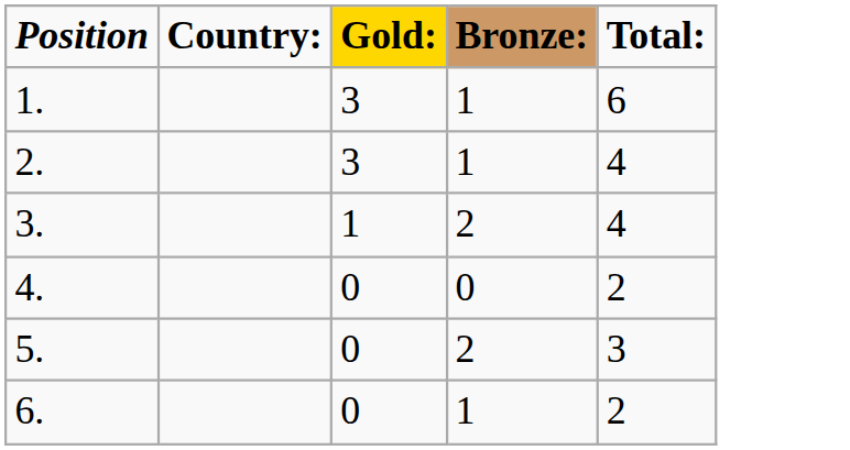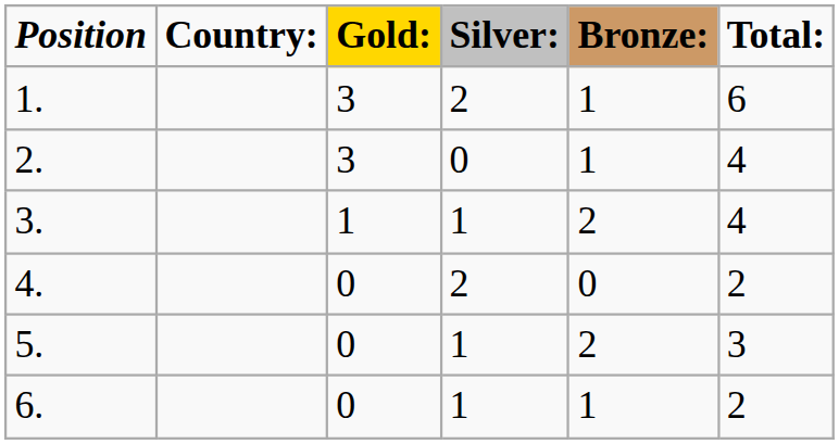 <table class="wikitable">
 <tr>
 <td><strong><em>Position</em></strong></td>
 <td><strong>Country:</strong></td>
 <td style="text-align: center; background: gold"><strong>Gold:</strong></td>
+<td style="text-align: center; background: silver"><strong>Silver:</strong></td>
 <td style="text-align: center; background: #CC9966"><strong>Bronze:</strong></td>
 <td><strong>Total: </strong></td>
 </tr>
 <tr>
 <td>1.</td>
 <td></td>
 <td>3</td>
+<td>2</td>
 <td>1</td>
 <td>6</td>
 </tr>
 <tr>
 <td>2.</td>
 <td></td>
 <td>3</td>
+<td>0</td>
 <td>1</td>
 <td>4</td>
 </tr>
 <tr>
 <td>3.</td>
 <td></td>
+<td>1</td>
 <td>1</td>
 <td>2</td>
 <td>4</td>
 </tr>
 <tr>
 <td>4.</td>
 <td></td>
 <td>0</td>
+<td>2</td>
 <td>0</td>
 <td>2</td>
 </tr>
 <tr>
 <td>5.</td>
 <td></td>
 <td>0</td>
+<td>1</td>
 <td>2</td>
 <td>3</td>
 </tr>
 <tr>
 <td>6.</td>
 <td></td>
 <td>0</td>
 <td>1</td>
+<td>1</td>
 <td>2</td>
 </tr>
 </table>
